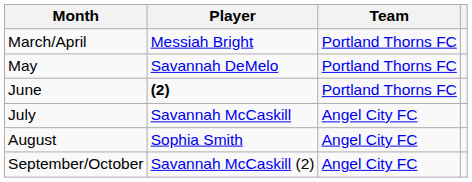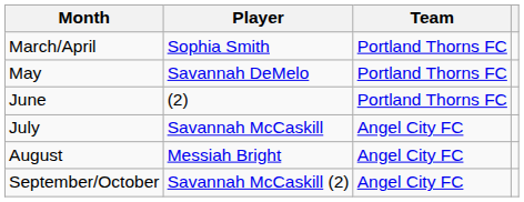 <table class="wikitable">
 <tr>
 <th scope="col">Month</th>
 <th scope="col">Player</th>
 <th scope="col">Team</th>
 <th scope="col"></th>
 </tr>
 <tr>
 <td>March/April</td>
-<td> <a href='#'>Messiah Bright</a></td>
+<td> <a href='#'>Sophia Smith</a></td>
 <td><a href='#'>Portland Thorns FC</a></td>
 <td></td>
 </tr>
 <tr>
 <td>May</td>
 <td> <a href='#'>Savannah DeMelo</a></td>
 <td><a href='#'>Portland Thorns FC</a></td>
 <td></td>
 </tr>
 <tr>
 <td>June</td>
-<td><strong>  (2)</strong></td>
+<td>  (2)</td>
 <td><a href='#'>Portland Thorns FC</a></td>
 <td></td>
 </tr>
 <tr>
 <td>July</td>
 <td> <a href='#'>Savannah McCaskill</a></td>
 <td><a href='#'>Angel City FC</a></td>
 <td></td>
 </tr>
 <tr>
 <td>August</td>
-<td> <a href='#'>Sophia Smith</a></td>
+<td> <a href='#'>Messiah Bright</a></td>
 <td><a href='#'>Angel City FC</a></td>
 <td></td>
 </tr>
 <tr>
 <td>September/October</td>
 <td> <a href='#'>Savannah McCaskill</a> (2)</td>
 <td><a href='#'>Angel City FC</a></td>
 <td></td>
 </tr>
 </table>
